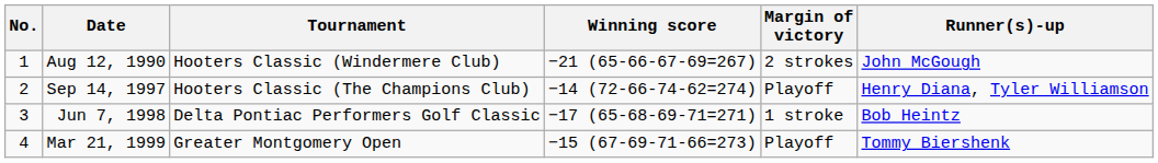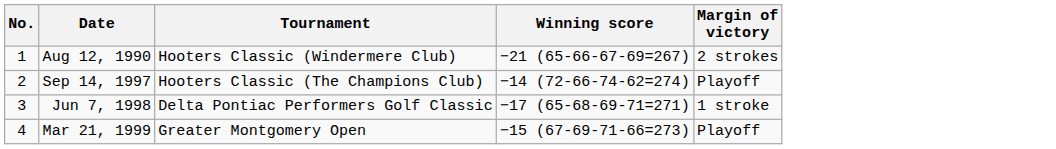 <table class="wikitable" style="font-size:95%;">
 <tr>
 <th>No.</th>
 <th>Date</th>
 <th>Tournament</th>
 <th>Winning score</th>
 <th>Margin of<br>victory</th>
-<th>Runner(s)-up</th>
 </tr>
 <tr>
 <td align=center>1</td>
 <td align=right>Aug 12, 1990</td>
 <td>Hooters Classic (Windermere Club)</td>
 <td>−21 (65-66-67-69=267)</td>
 <td>2 strokes</td>
-<td> <a href='#'>John McGough</a></td>
 </tr>
 <tr>
 <td align=center>2</td>
 <td align=right>Sep 14, 1997</td>
 <td>Hooters Classic (The Champions Club)</td>
 <td>−14 (72-66-74-62=274)</td>
 <td>Playoff</td>
-<td> <a href='#'>Henry Diana</a>,  <a href='#'>Tyler Williamson</a></td>
 </tr>
 <tr>
 <td align=center>3</td>
 <td align=right>Jun 7, 1998</td>
 <td>Delta Pontiac Performers Golf Classic</td>
 <td>−17 (65-68-69-71=271)</td>
 <td>1 stroke</td>
-<td> <a href='#'>Bob Heintz</a></td>
 </tr>
 <tr>
 <td align=center>4</td>
 <td align=right>Mar 21, 1999</td>
 <td>Greater Montgomery Open</td>
 <td>−15 (67-69-71-66=273)</td>
 <td>Playoff</td>
-<td> <a href='#'>Tommy Biershenk</a></td>
 </tr>
 </table>
